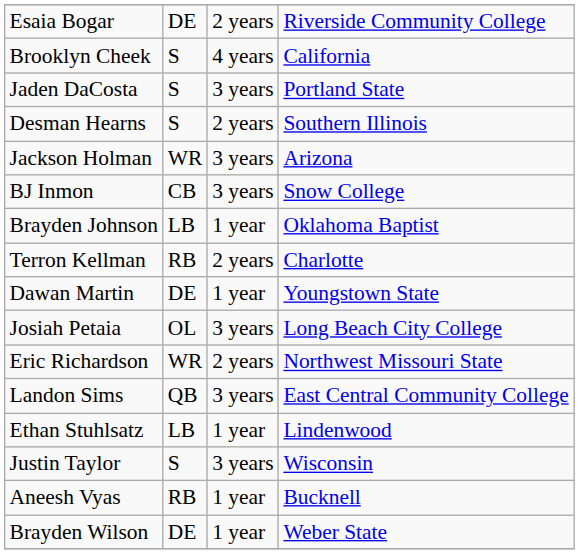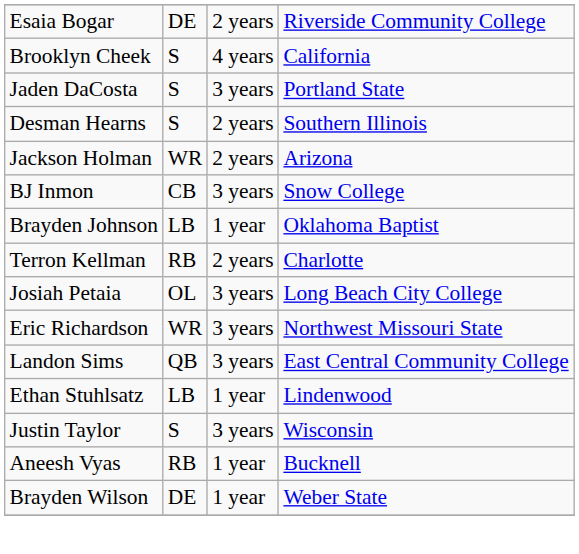 <table class="wikitable sortable">
 <tr>
 </tr>
 <tr>
 <td>Esaia Bogar</td>
 <td>DE</td>
 <td>2 years</td>
 <td><a href='#'>Riverside Community College</a></td>
 </tr>
 <tr>
 <td>Brooklyn Cheek</td>
 <td>S</td>
 <td>4 years</td>
 <td><a href='#'>California</a></td>
 </tr>
 <tr>
 <td>Jaden DaCosta</td>
 <td>S</td>
 <td>3 years</td>
 <td><a href='#'>Portland State</a></td>
 </tr>
 <tr>
 <td>Desman Hearns</td>
 <td>S</td>
 <td>2 years</td>
 <td><a href='#'>Southern Illinois</a></td>
 </tr>
 <tr>
 <td>Jackson Holman</td>
 <td>WR</td>
-<td>3 years</td>
+<td>2 years</td>
 <td><a href='#'>Arizona</a></td>
 </tr>
 <tr>
 <td>BJ Inmon</td>
 <td>CB</td>
 <td>3 years</td>
 <td><a href='#'>Snow College</a></td>
 </tr>
 <tr>
 <td>Brayden Johnson</td>
 <td>LB</td>
 <td>1 year</td>
 <td><a href='#'>Oklahoma Baptist</a></td>
 </tr>
 <tr>
 <td>Terron Kellman</td>
 <td>RB</td>
 <td>2 years</td>
 <td><a href='#'>Charlotte</a></td>
 </tr>
 <tr>
-<td>Dawan Martin</td>
-<td>DE</td>
-<td>1 year</td>
-<td><a href='#'>Youngstown State</a></td>
-</tr>
-<tr>
 <td>Josiah Petaia</td>
 <td>OL</td>
 <td>3 years</td>
 <td><a href='#'>Long Beach City College</a></td>
 </tr>
 <tr>
 <td>Eric Richardson</td>
 <td>WR</td>
-<td>2 years</td>
+<td>3 years</td>
 <td><a href='#'>Northwest Missouri State</a></td>
 </tr>
 <tr>
 <td>Landon Sims</td>
 <td>QB</td>
 <td>3 years</td>
 <td><a href='#'>East Central Community College</a></td>
 </tr>
 <tr>
 <td>Ethan Stuhlsatz</td>
 <td>LB</td>
 <td>1 year</td>
 <td><a href='#'>Lindenwood</a></td>
 </tr>
 <tr>
 <td>Justin Taylor</td>
 <td>S</td>
 <td>3 years</td>
 <td><a href='#'>Wisconsin</a></td>
 </tr>
 <tr>
 <td>Aneesh Vyas</td>
 <td>RB</td>
 <td>1 year</td>
 <td><a href='#'>Bucknell</a></td>
 </tr>
 <tr>
 <td>Brayden Wilson</td>
 <td>DE</td>
 <td>1 year</td>
 <td><a href='#'>Weber State</a></td>
 </tr>
 <tr>
 </tr>
 </table>
